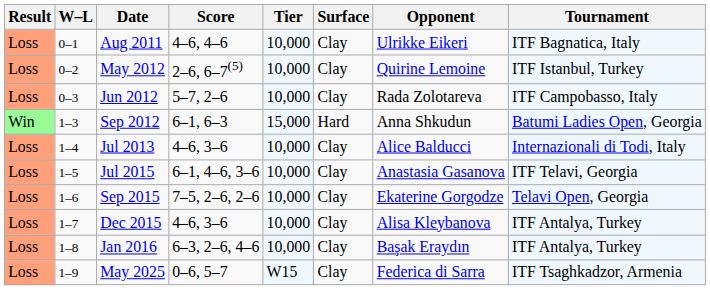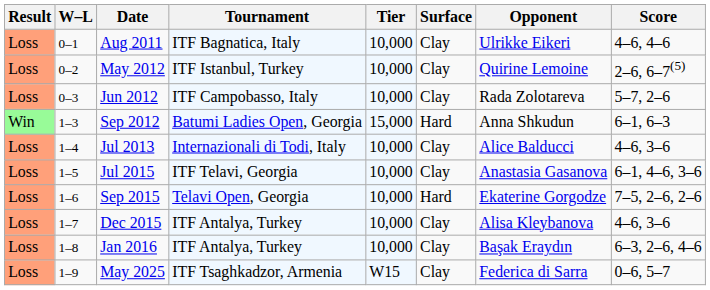 <table class="sortable wikitable">
 <tr>
 <th>Result</th>
 <th class="unsortable">W–L</th>
 <th>Date</th>
-<th class="unsortable">Score</th>
+<th>Tournament</th>
 <th>Tier</th>
 <th>Surface</th>
 <th>Opponent</th>
-<th>Tournament</th>
+<th class="unsortable">Score</th>
 </tr>
 <tr>
 <td style="background:#ffa07a;">Loss</td>
 <td><small>0–1</small></td>
 <td><a href='#'>Aug 2011</a></td>
-<td>4–6, 4–6</td>
+<td bgcolor=f0f8ff>ITF Bagnatica, Italy</td>
 <td bgcolor=f0f8ff>10,000</td>
 <td>Clay</td>
 <td> <a href='#'>Ulrikke Eikeri</a></td>
-<td bgcolor=f0f8ff>ITF Bagnatica, Italy</td>
+<td>4–6, 4–6</td>
 </tr>
 <tr>
 <td style="background:#ffa07a;">Loss</td>
 <td><small>0–2</small></td>
 <td><a href='#'>May 2012</a></td>
-<td>2–6, 6–7<sup>(5)</sup></td>
+<td bgcolor=f0f8ff>ITF Istanbul, Turkey</td>
 <td bgcolor=f0f8ff>10,000</td>
 <td>Clay</td>
 <td> <a href='#'>Quirine Lemoine</a></td>
-<td bgcolor=f0f8ff>ITF Istanbul, Turkey</td>
+<td>2–6, 6–7<sup>(5)</sup></td>
 </tr>
 <tr>
 <td style="background:#ffa07a;">Loss</td>
 <td><small>0–3</small></td>
 <td><a href='#'>Jun 2012</a></td>
-<td>5–7, 2–6</td>
+<td bgcolor=f0f8ff>ITF Campobasso, Italy</td>
 <td bgcolor=f0f8ff>10,000</td>
 <td>Clay</td>
 <td> Rada Zolotareva</td>
-<td bgcolor=f0f8ff>ITF Campobasso, Italy</td>
+<td>5–7, 2–6</td>
 </tr>
 <tr>
 <td style="background:#98fb98;">Win</td>
 <td><small>1–3</small></td>
 <td><a href='#'>Sep 2012</a></td>
-<td>6–1, 6–3</td>
+<td bgcolor=f0f8ff><a href='#'>Batumi Ladies Open</a>, Georgia</td>
 <td bgcolor=f0f8ff>15,000</td>
 <td>Hard</td>
 <td> Anna Shkudun</td>
-<td bgcolor=f0f8ff><a href='#'>Batumi Ladies Open</a>, Georgia</td>
+<td>6–1, 6–3</td>
 </tr>
 <tr>
 <td style="background:#ffa07a;">Loss</td>
 <td><small>1–4</small></td>
 <td><a href='#'>Jul 2013</a></td>
-<td>4–6, 3–6</td>
+<td bgcolor=f0f8ff><a href='#'>Internazionali di Todi</a>, Italy</td>
 <td bgcolor=f0f8ff>10,000</td>
 <td>Clay</td>
 <td> <a href='#'>Alice Balducci</a></td>
-<td bgcolor=f0f8ff><a href='#'>Internazionali di Todi</a>, Italy</td>
+<td>4–6, 3–6</td>
 </tr>
 <tr>
 <td style="background:#ffa07a;">Loss</td>
 <td><small>1–5</small></td>
 <td><a href='#'>Jul 2015</a></td>
-<td>6–1, 4–6, 3–6</td>
+<td bgcolor=f0f8ff>ITF Telavi, Georgia</td>
 <td bgcolor=f0f8ff>10,000</td>
 <td>Clay</td>
 <td> <a href='#'>Anastasia Gasanova</a></td>
-<td bgcolor=f0f8ff>ITF Telavi, Georgia</td>
+<td>6–1, 4–6, 3–6</td>
 </tr>
 <tr>
 <td style="background:#ffa07a;">Loss</td>
 <td><small>1–6</small></td>
 <td><a href='#'>Sep 2015</a></td>
+<td bgcolor=f0f8ff><a href='#'>Telavi Open</a>, Georgia</td>
+<td bgcolor=f0f8ff>10,000</td>
+<td>Hard</td>
+<td> <a href='#'>Ekaterine Gorgodze</a></td>
 <td>7–5, 2–6, 2–6</td>
-<td bgcolor=f0f8ff>10,000</td>
-<td>Clay</td>
-<td> <a href='#'>Ekaterine Gorgodze</a></td>
-<td bgcolor=f0f8ff><a href='#'>Telavi Open</a>, Georgia</td>
 </tr>
 <tr>
 <td style="background:#ffa07a;">Loss</td>
 <td><small>1–7</small></td>
 <td><a href='#'>Dec 2015</a></td>
-<td>4–6, 3–6</td>
+<td bgcolor=f0f8ff>ITF Antalya, Turkey</td>
 <td bgcolor=f0f8ff>10,000</td>
 <td>Clay</td>
 <td> <a href='#'>Alisa Kleybanova</a></td>
-<td bgcolor=f0f8ff>ITF Antalya, Turkey</td>
+<td>4–6, 3–6</td>
 </tr>
 <tr>
 <td style="background:#ffa07a;">Loss</td>
 <td><small>1–8</small></td>
 <td><a href='#'>Jan 2016</a></td>
-<td>6–3, 2–6, 4–6</td>
+<td bgcolor=f0f8ff>ITF Antalya, Turkey</td>
 <td bgcolor=f0f8ff>10,000</td>
 <td>Clay</td>
 <td> <a href='#'>Başak Eraydın</a></td>
-<td bgcolor=f0f8ff>ITF Antalya, Turkey</td>
+<td>6–3, 2–6, 4–6</td>
 </tr>
 <tr>
 <td style="background:#ffa07a;">Loss</td>
 <td><small>1–9</small></td>
 <td><a href='#'>May 2025</a></td>
-<td>0–6, 5–7</td>
+<td bgcolor=f0f8ff>ITF Tsaghkadzor, Armenia</td>
 <td bgcolor=f0f8ff>W15</td>
 <td>Clay</td>
 <td> <a href='#'>Federica di Sarra</a></td>
-<td bgcolor=f0f8ff>ITF Tsaghkadzor, Armenia</td>
+<td>0–6, 5–7</td>
 </tr>
 </table>
